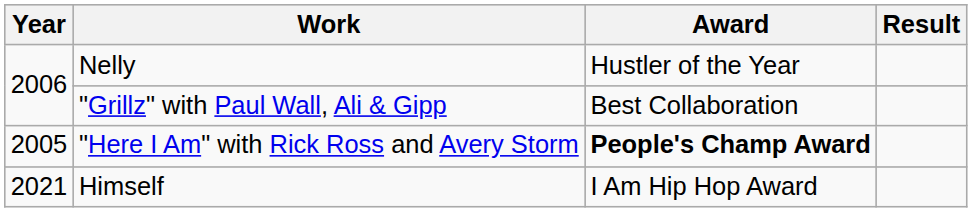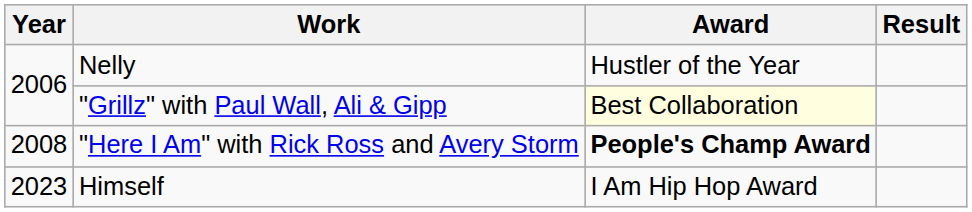 <table class="wikitable">
 <tr>
 <th>Year</th>
 <th>Work</th>
 <th>Award</th>
 <th>Result</th>
 </tr>
 <tr>
 <td rowspan="2">2006</td>
 <td>Nelly</td>
 <td>Hustler of the Year</td>
 <td></td>
 </tr>
 <tr>
 <td>"<a href='#'>Grillz</a>" with <a href='#'>Paul Wall</a>, <a href='#'>Ali & Gipp</a></td>
-<td>Best Collaboration</td>
+<td style="background: lightyellow;">Best Collaboration</td>
 <td></td>
 </tr>
 <tr>
-<td>2005</td>
+<td>2008</td>
 <td>"<a href='#'>Here I Am</a>" with <a href='#'>Rick Ross</a> and <a href='#'>Avery Storm</a></td>
 <td><strong>People's Champ Award</strong></td>
 <td></td>
 </tr>
 <tr>
-<td>2021</td>
+<td>2023</td>
 <td>Himself</td>
 <td>I Am Hip Hop Award</td>
 <td></td>
 </tr>
 </table>
